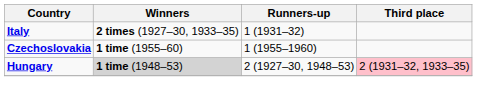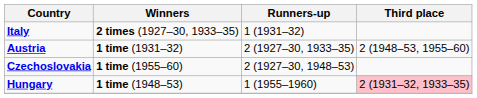 <table class="wikitable sortable">
 <tr>
 <th>Country</th>
 <th>Winners</th>
 <th>Runners-up</th>
 <th>Third place</th>
 </tr>
 <tr>
 <td> <strong><a href='#'>Italy</a></strong></td>
 <td><strong>2 times</strong> (1927–30, 1933–35)</td>
 <td>1 (1931–32)</td>
 <td></td>
 </tr>
 <tr>
+<td> <strong><a href='#'>Austria</a></strong></td>
+<td><strong>1 time</strong> (1931–32)</td>
+<td>2 (1927–30, 1933–35)</td>
+<td>2 (1948–53, 1955–60)</td>
+</tr>
+<tr>
 <td> <strong><a href='#'>Czechoslovakia</a></strong></td>
 <td><strong>1 time</strong> (1955–60)</td>
-<td>1 (1955–1960)</td>
+<td>2 (1927–30, 1948–53)</td>
 <td></td>
 </tr>
 <tr>
 <td> <strong><a href='#'>Hungary</a></strong></td>
-<td style="background: lightgrey;"><strong>1 time</strong> (1948–53)</td>
-<td>2 (1927–30, 1948–53)</td>
+<td><strong>1 time</strong> (1948–53)</td>
+<td>1 (1955–1960)</td>
 <td style="background: pink;">2 (1931–32, 1933–35)</td>
 </tr>
 <tr>
 </tr>
 </table>
